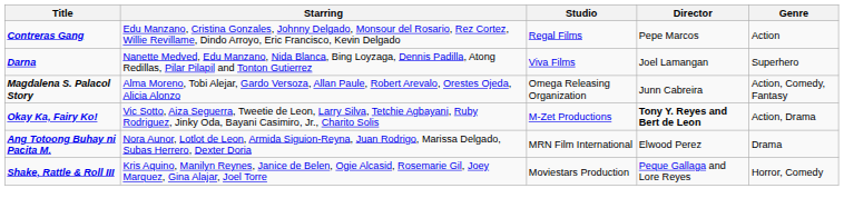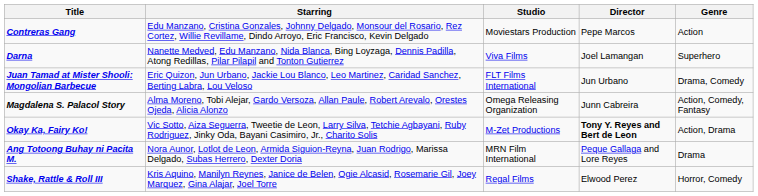 <table class="wikitable" style="font-size:95%">
 <tr>
 <th>Title</th>
 <th>Starring</th>
 <th>Studio</th>
 <th>Director</th>
 <th>Genre</th>
 </tr>
 <tr>
 <td><strong><em><a href='#'>Contreras Gang</a></em></strong></td>
 <td><a href='#'>Edu Manzano</a>, <a href='#'>Cristina Gonzales</a>, <a href='#'>Johnny Delgado</a>, <a href='#'>Monsour del Rosario</a>, <a href='#'>Rez Cortez</a>, <a href='#'>Willie Revillame</a>, Dindo Arroyo, Eric Francisco, Kevin Delgado</td>
-<td><a href='#'>Regal Films</a></td>
+<td>Moviestars Production</td>
 <td>Pepe Marcos</td>
 <td>Action</td>
 </tr>
 <tr>
 <td><strong><em><a href='#'>Darna</a></em></strong></td>
 <td><a href='#'>Nanette Medved</a>, <a href='#'>Edu Manzano</a>, <a href='#'>Nida Blanca</a>, Bing Loyzaga, <a href='#'>Dennis Padilla</a>, Atong Redillas, <a href='#'>Pilar Pilapil</a> and <a href='#'>Tonton Gutierrez</a></td>
 <td><a href='#'>Viva Films</a></td>
 <td>Joel Lamangan</td>
 <td>Superhero</td>
+</tr>
+<tr>
+<td><strong><em><a href='#'>Juan Tamad at Mister Shooli: Mongolian Barbecue</a></em></strong></td>
+<td><a href='#'>Eric Quizon</a>, <a href='#'>Jun Urbano</a>, <a href='#'>Jackie Lou Blanco</a>, <a href='#'>Leo Martinez</a>, <a href='#'>Caridad Sanchez</a>, <a href='#'>Berting Labra</a>, <a href='#'>Lou Veloso</a></td>
+<td><a href='#'>FLT Films International</a></td>
+<td>Jun Urbano</td>
+<td>Drama, Comedy</td>
 </tr>
 <tr>
 <td><strong><em>Magdalena S. Palacol Story</em></strong></td>
 <td><a href='#'>Alma Moreno</a>, Tobi Alejar, <a href='#'>Gardo Versoza</a>, <a href='#'>Allan Paule</a>, <a href='#'>Robert Arevalo</a>, <a href='#'>Orestes Ojeda</a>, <a href='#'>Alicia Alonzo</a></td>
 <td>Omega Releasing Organization</td>
 <td>Junn Cabreira</td>
 <td>Action, Comedy, Fantasy</td>
 </tr>
 <tr>
 <td><strong><em><a href='#'>Okay Ka, Fairy Ko!</a></em></strong></td>
 <td><a href='#'>Vic Sotto</a>, <a href='#'>Aiza Seguerra</a>, Tweetie de Leon, <a href='#'>Larry Silva</a>, <a href='#'>Tetchie Agbayani</a>, <a href='#'>Ruby Rodriguez</a>, Jinky Oda, Bayani Casimiro, Jr., <a href='#'>Charito Solis</a></td>
 <td><a href='#'>M-Zet Productions</a></td>
 <td><strong>Tony Y. Reyes and Bert de Leon</strong></td>
 <td>Action, Drama</td>
 </tr>
 <tr>
 <td><strong><em><a href='#'>Ang Totoong Buhay ni Pacita M.</a></em></strong></td>
 <td><a href='#'>Nora Aunor</a>, <a href='#'>Lotlot de Leon</a>, <a href='#'>Armida Siguion-Reyna</a>, <a href='#'>Juan Rodrigo</a>, Marissa Delgado, <a href='#'>Subas Herrero</a>, <a href='#'>Dexter Doria</a></td>
 <td>MRN Film International</td>
-<td>Elwood Perez</td>
+<td><a href='#'>Peque Gallaga</a> and Lore Reyes</td>
 <td>Drama</td>
 </tr>
 <tr>
 <td><strong><em><a href='#'>Shake, Rattle & Roll III</a></em></strong></td>
 <td><a href='#'>Kris Aquino</a>, <a href='#'>Manilyn Reynes</a>, <a href='#'>Janice de Belen</a>, <a href='#'>Ogie Alcasid</a>, <a href='#'>Rosemarie Gil</a>, <a href='#'>Joey Marquez</a>, <a href='#'>Gina Alajar</a>, <a href='#'>Joel Torre</a></td>
-<td>Moviestars Production</td>
-<td><a href='#'>Peque Gallaga</a> and Lore Reyes</td>
+<td><a href='#'>Regal Films</a></td>
+<td>Elwood Perez</td>
 <td>Horror, Comedy</td>
 </tr>
 </table>
